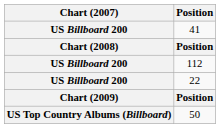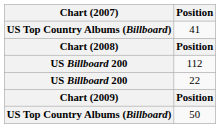 <table class="wikitable plainrowheaders" style="text-align:center">
 <tr>
 <th scope="col">Chart (2007)</th>
 <th scope="col">Position</th>
 </tr>
 <tr>
-<th scope="row">US <em>Billboard</em> 200</th>
+<th scope="row">US Top Country Albums (<em>Billboard</em>)</th>
 <td>41</td>
 </tr>
 <tr>
 <th scope="col">Chart (2008)</th>
 <th scope="col">Position</th>
 </tr>
 <tr>
 <th scope="row">US <em>Billboard</em> 200</th>
 <td>112</td>
 </tr>
 <tr>
 <th scope="row">US <em>Billboard</em> 200</th>
 <td>22</td>
 </tr>
 <tr>
 <th scope="col">Chart (2009)</th>
 <th scope="col">Position</th>
 </tr>
 <tr>
 <th scope="row">US Top Country Albums (<em>Billboard</em>)</th>
 <td>50</td>
 </tr>
 </table>
